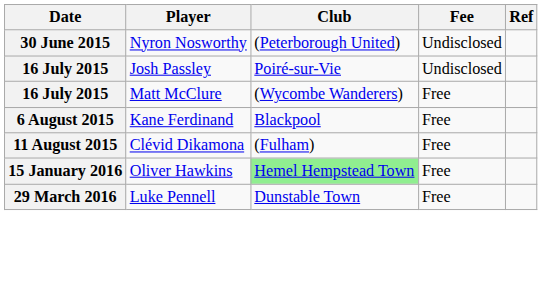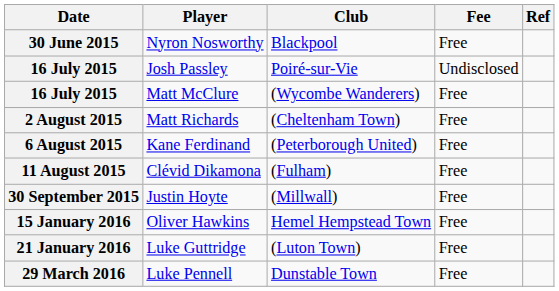 <table class="wikitable plainrowheaders">
 <tr>
 <th scope=col>Date</th>
 <th scope=col>Player</th>
 <th scope=col>Club</th>
 <th scope=col>Fee</th>
 <th scope=col class=unsortable>Ref</th>
 </tr>
 <tr>
 <th scope=row>30 June 2015</th>
 <td><a href='#'>Nyron Nosworthy</a></td>
-<td>(<a href='#'>Peterborough United</a>)</td>
-<td>Undisclosed</td>
+<td><a href='#'>Blackpool</a></td>
+<td>Free</td>
 <td style="text-align:center;"></td>
 </tr>
 <tr>
 <th scope=row>16 July 2015</th>
 <td><a href='#'>Josh Passley</a></td>
 <td><a href='#'>Poiré-sur-Vie</a></td>
 <td>Undisclosed</td>
 <td style="text-align:center;"></td>
 </tr>
 <tr>
 <th scope=row>16 July 2015</th>
 <td><a href='#'>Matt McClure</a></td>
 <td>(<a href='#'>Wycombe Wanderers</a>)</td>
 <td>Free</td>
 <td style="text-align:center;"></td>
 </tr>
 <tr>
+<th scope=row>2 August 2015</th>
+<td><a href='#'>Matt Richards</a></td>
+<td>(<a href='#'>Cheltenham Town</a>)</td>
+<td>Free</td>
+<td style="text-align:center;"></td>
+</tr>
+<tr>
 <th scope=row>6 August 2015</th>
 <td><a href='#'>Kane Ferdinand</a></td>
-<td><a href='#'>Blackpool</a></td>
+<td>(<a href='#'>Peterborough United</a>)</td>
 <td>Free</td>
 <td style="text-align:center;"></td>
 </tr>
 <tr>
 <th scope=row>11 August 2015</th>
 <td><a href='#'>Clévid Dikamona</a></td>
 <td>(<a href='#'>Fulham</a>)</td>
 <td>Free</td>
 <td style="text-align:center;"></td>
 </tr>
 <tr>
+<th scope=row>30 September 2015</th>
+<td><a href='#'>Justin Hoyte</a></td>
+<td>(<a href='#'>Millwall</a>)</td>
+<td>Free</td>
+<td style="text-align:center;"></td>
+</tr>
+<tr>
 <th scope=row>15 January 2016</th>
 <td><a href='#'>Oliver Hawkins</a></td>
-<td style="background: lightgreen;"><a href='#'>Hemel Hempstead Town</a></td>
+<td><a href='#'>Hemel Hempstead Town</a></td>
+<td>Free</td>
+<td style="text-align:center;"></td>
+</tr>
+<tr>
+<th scope=row>21 January 2016</th>
+<td><a href='#'>Luke Guttridge</a></td>
+<td>(<a href='#'>Luton Town</a>)</td>
 <td>Free</td>
 <td style="text-align:center;"></td>
 </tr>
 <tr>
 <th scope=row>29 March 2016</th>
 <td><a href='#'>Luke Pennell</a></td>
 <td><a href='#'>Dunstable Town</a></td>
 <td>Free</td>
 <td style="text-align:center;"></td>
 </tr>
 </table>
